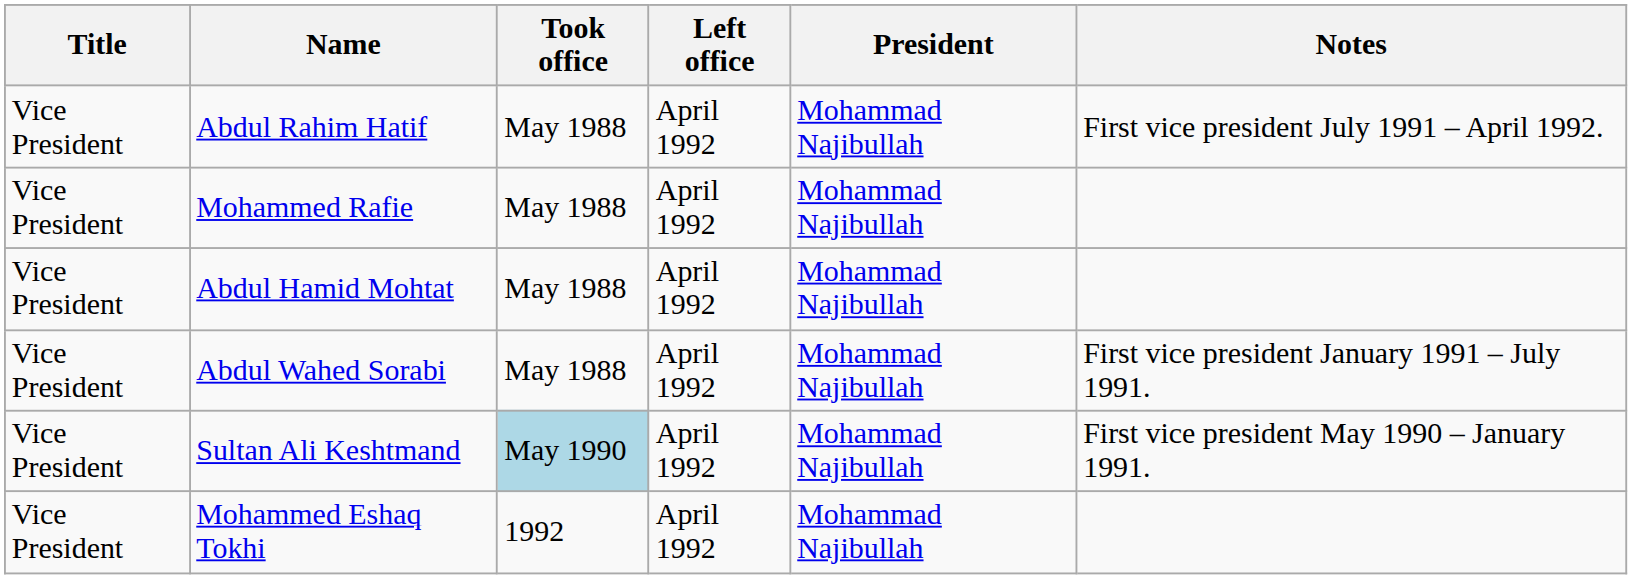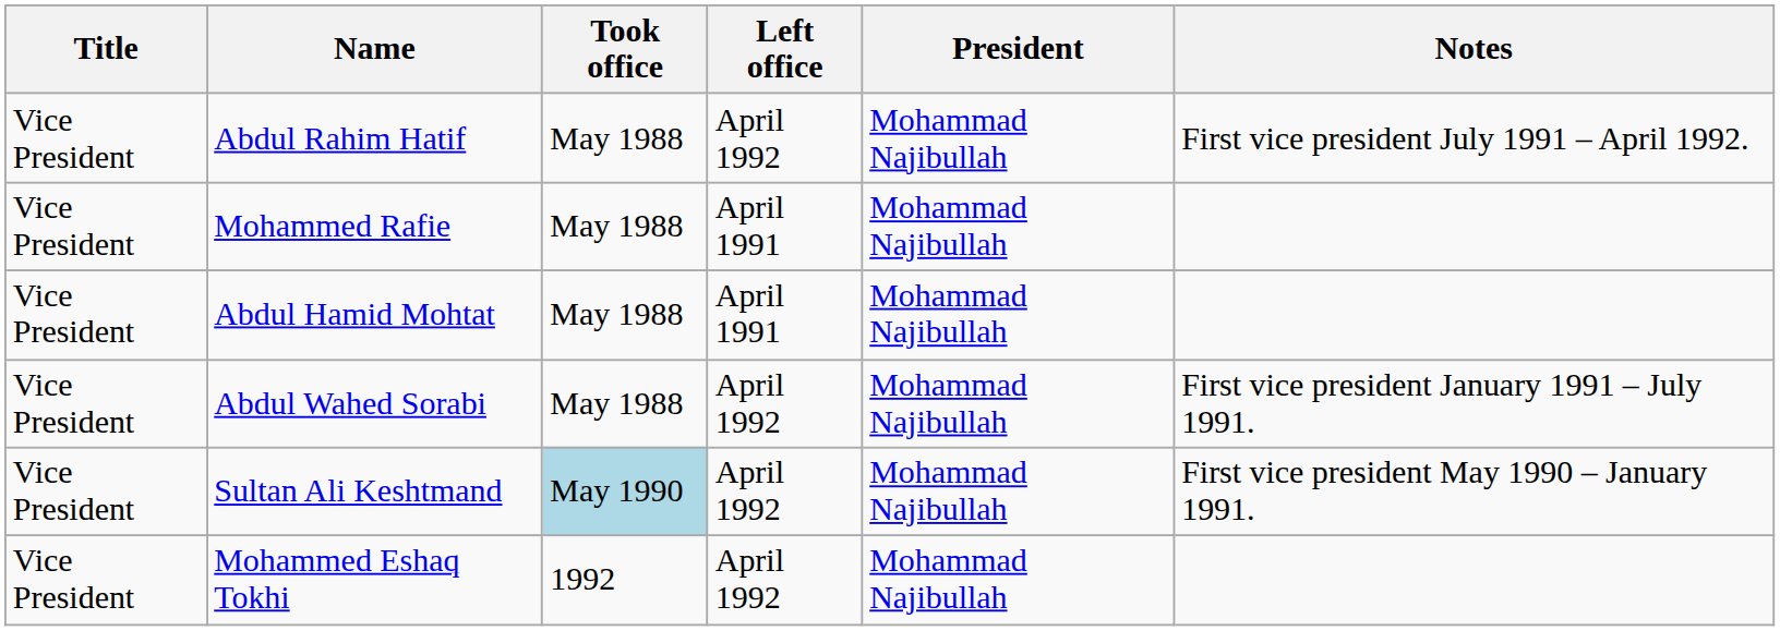 <table class="wikitable">
 <tr>
 <th>Title</th>
 <th>Name</th>
 <th>Took office</th>
 <th>Left office</th>
 <th>President</th>
 <th>Notes</th>
 </tr>
 <tr>
 <td>Vice President</td>
 <td><a href='#'>Abdul Rahim Hatif</a></td>
 <td>May 1988</td>
 <td>April 1992</td>
 <td><a href='#'>Mohammad Najibullah</a></td>
 <td>First vice president July 1991 – April 1992.</td>
 </tr>
 <tr>
 <td>Vice President</td>
 <td><a href='#'>Mohammed Rafie</a></td>
 <td>May 1988</td>
-<td>April 1992</td>
+<td>April 1991</td>
 <td><a href='#'>Mohammad Najibullah</a></td>
 <td></td>
 </tr>
 <tr>
 <td>Vice President</td>
 <td><a href='#'>Abdul Hamid Mohtat</a></td>
 <td>May 1988</td>
-<td>April 1992</td>
+<td>April 1991</td>
 <td><a href='#'>Mohammad Najibullah</a></td>
 <td></td>
 </tr>
 <tr>
 <td>Vice President</td>
 <td><a href='#'>Abdul Wahed Sorabi</a></td>
 <td>May 1988</td>
 <td>April 1992</td>
 <td><a href='#'>Mohammad Najibullah</a></td>
 <td>First vice president January 1991 – July 1991.</td>
 </tr>
 <tr>
 <td>Vice President</td>
 <td><a href='#'>Sultan Ali Keshtmand</a></td>
 <td style="background: lightblue;">May 1990</td>
 <td>April 1992</td>
 <td><a href='#'>Mohammad Najibullah</a></td>
 <td>First vice president May 1990 – January 1991.</td>
 </tr>
 <tr>
 <td>Vice President</td>
 <td><a href='#'>Mohammed Eshaq Tokhi</a></td>
 <td>1992</td>
 <td>April 1992</td>
 <td><a href='#'>Mohammad Najibullah</a></td>
 <td></td>
 </tr>
 </table>
